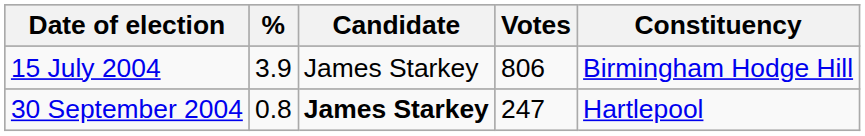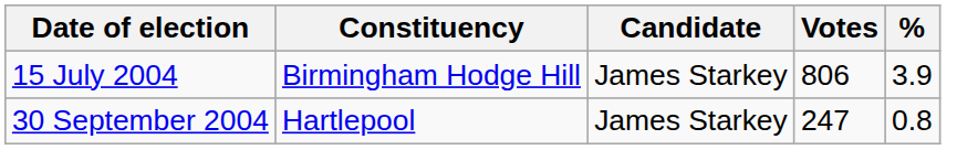 <table class="wikitable sortable">
 <tr>
 <th>Date of election</th>
-<th>%</th>
+<th>Constituency</th>
 <th>Candidate</th>
 <th>Votes</th>
-<th>Constituency</th>
+<th>%</th>
 </tr>
 <tr>
 <td><a href='#'>15 July 2004</a></td>
-<td>3.9</td>
+<td><a href='#'>Birmingham Hodge Hill</a></td>
 <td>James Starkey</td>
 <td>806</td>
-<td><a href='#'>Birmingham Hodge Hill</a></td>
+<td>3.9</td>
 </tr>
 <tr>
 <td><a href='#'>30 September 2004</a></td>
+<td><a href='#'>Hartlepool</a></td>
+<td>James Starkey</td>
+<td>247</td>
 <td>0.8</td>
-<td><strong>James Starkey</strong></td>
-<td>247</td>
-<td><a href='#'>Hartlepool</a></td>
 </tr>
 </table>
